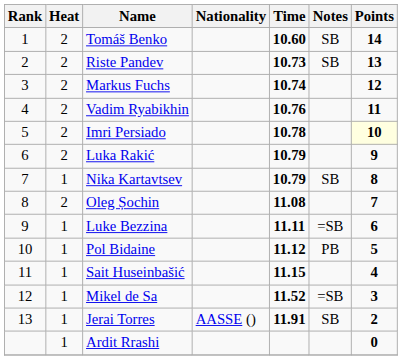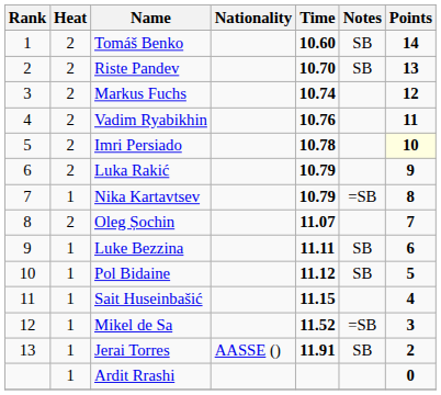 <table class="wikitable sortable" style="text-align:center">
 <tr>
 <th>Rank</th>
 <th>Heat</th>
 <th>Name</th>
 <th>Nationality</th>
 <th>Time</th>
 <th>Notes</th>
 <th>Points</th>
 </tr>
 <tr>
 <td>1</td>
 <td>2</td>
 <td align=left><a href='#'>Tomáš Benko</a></td>
 <td align=left></td>
 <td><strong>10.60</strong></td>
 <td>SB</td>
 <td><strong>14</strong></td>
 </tr>
 <tr>
 <td>2</td>
 <td>2</td>
 <td align=left><a href='#'>Riste Pandev</a></td>
 <td align=left></td>
-<td><strong>10.73</strong></td>
+<td><strong>10.70</strong></td>
 <td>SB</td>
 <td><strong>13</strong></td>
 </tr>
 <tr>
 <td>3</td>
 <td>2</td>
 <td align=left><a href='#'>Markus Fuchs</a></td>
 <td align=left></td>
 <td><strong>10.74</strong></td>
 <td></td>
 <td><strong>12</strong></td>
 </tr>
 <tr>
 <td>4</td>
 <td>2</td>
 <td align=left><a href='#'>Vadim Ryabikhin</a></td>
 <td align=left></td>
 <td><strong>10.76</strong></td>
 <td></td>
 <td><strong>11</strong></td>
 </tr>
 <tr>
 <td>5</td>
 <td>2</td>
 <td align=left><a href='#'>Imri Persiado</a></td>
 <td align=left></td>
 <td><strong>10.78</strong></td>
 <td></td>
 <td style="background: lightyellow;"><strong>10</strong></td>
 </tr>
 <tr>
 <td>6</td>
 <td>2</td>
 <td align=left><a href='#'>Luka Rakić</a></td>
 <td align=left></td>
 <td><strong>10.79</strong></td>
 <td></td>
 <td><strong>9</strong></td>
 </tr>
 <tr>
 <td>7</td>
 <td>1</td>
 <td align=left><a href='#'>Nika Kartavtsev</a></td>
 <td align=left></td>
 <td><strong>10.79</strong></td>
-<td>SB</td>
+<td>=SB</td>
 <td><strong>8</strong></td>
 </tr>
 <tr>
 <td>8</td>
 <td>2</td>
 <td align=left><a href='#'>Oleg Șochin</a></td>
 <td align=left></td>
-<td><strong>11.08</strong></td>
+<td><strong>11.07</strong></td>
 <td></td>
 <td><strong>7</strong></td>
 </tr>
 <tr>
 <td>9</td>
 <td>1</td>
 <td align=left><a href='#'>Luke Bezzina</a></td>
 <td align=left></td>
 <td><strong>11.11</strong></td>
-<td>=SB</td>
+<td>SB</td>
 <td><strong>6</strong></td>
 </tr>
 <tr>
 <td>10</td>
 <td>1</td>
 <td align=left><a href='#'>Pol Bidaine</a></td>
 <td align=left></td>
 <td><strong>11.12</strong></td>
-<td>PB</td>
+<td>SB</td>
 <td><strong>5</strong></td>
 </tr>
 <tr>
 <td>11</td>
 <td>1</td>
 <td align=left><a href='#'>Sait Huseinbašić</a></td>
 <td align=left></td>
 <td><strong>11.15 </strong></td>
 <td></td>
 <td><strong>4</strong></td>
 </tr>
 <tr>
 <td>12</td>
 <td>1</td>
 <td align=left><a href='#'>Mikel de Sa</a></td>
 <td align=left></td>
 <td><strong>11.52 </strong></td>
 <td>=SB</td>
 <td><strong>3</strong></td>
 </tr>
 <tr>
 <td>13</td>
 <td>1</td>
 <td align=left><a href='#'>Jerai Torres</a></td>
 <td align=left> <a href='#'>AASSE</a> ()</td>
 <td><strong>11.91</strong></td>
 <td>SB</td>
 <td><strong>2</strong></td>
 </tr>
 <tr>
 <td></td>
 <td>1</td>
 <td align=left><a href='#'>Ardit Rrashi</a></td>
 <td align=left></td>
 <td><strong></strong></td>
 <td></td>
 <td><strong>0</strong></td>
 </tr>
 <tr>
 </tr>
 </table>
